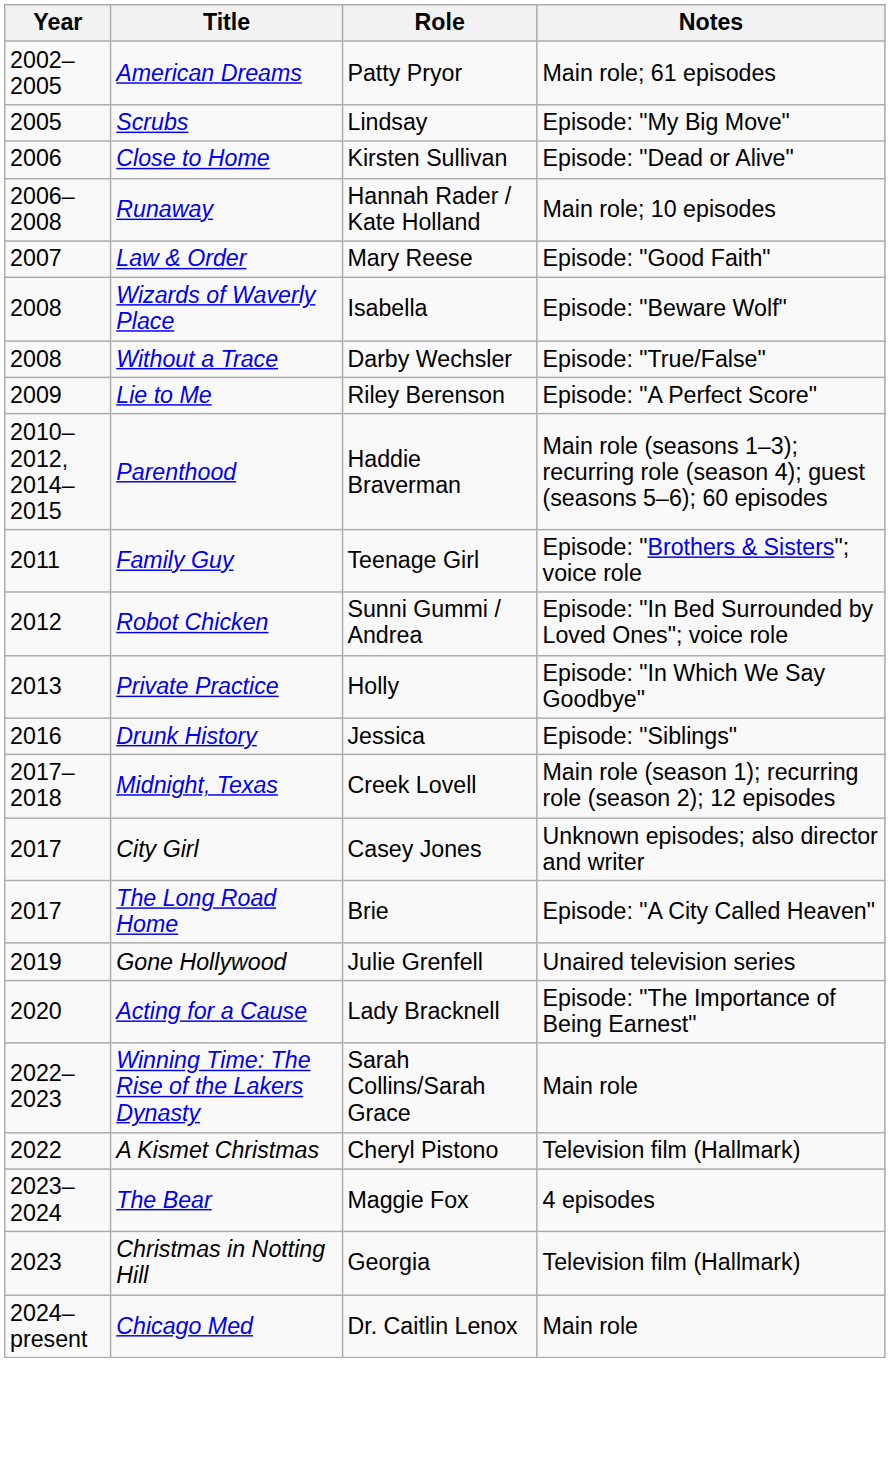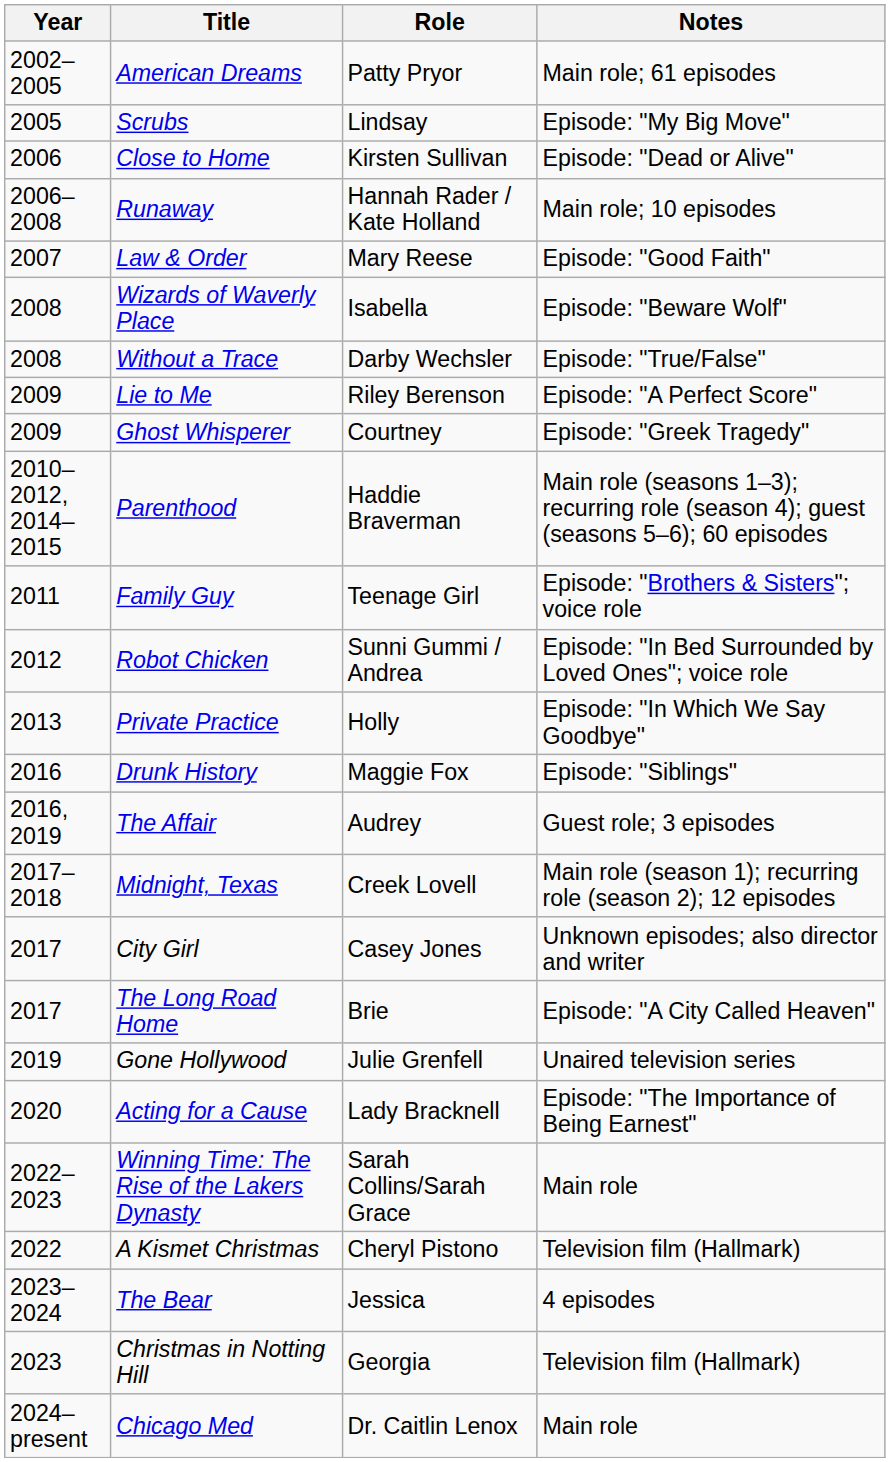 <table class="wikitable sortable">
 <tr>
 <th>Year</th>
 <th>Title</th>
 <th>Role</th>
 <th class="unsortable">Notes</th>
 </tr>
 <tr>
 <td>2002–2005</td>
 <td><em><a href='#'>American Dreams</a></em></td>
 <td>Patty Pryor</td>
 <td>Main role; 61 episodes</td>
 </tr>
 <tr>
 <td>2005</td>
 <td><em><a href='#'>Scrubs</a></em></td>
 <td>Lindsay</td>
 <td>Episode: "My Big Move"</td>
 </tr>
 <tr>
 <td>2006</td>
 <td><em><a href='#'>Close to Home</a></em></td>
 <td>Kirsten Sullivan</td>
 <td>Episode: "Dead or Alive"</td>
 </tr>
 <tr>
 <td>2006–2008</td>
 <td><em><a href='#'>Runaway</a></em></td>
 <td>Hannah Rader / Kate Holland</td>
 <td>Main role; 10 episodes</td>
 </tr>
 <tr>
 <td>2007</td>
 <td><em><a href='#'>Law & Order</a></em></td>
 <td>Mary Reese</td>
 <td>Episode: "Good Faith"</td>
 </tr>
 <tr>
 <td>2008</td>
 <td><em><a href='#'>Wizards of Waverly Place</a></em></td>
 <td>Isabella</td>
 <td>Episode: "Beware Wolf"</td>
 </tr>
 <tr>
 <td>2008</td>
 <td><em><a href='#'>Without a Trace</a></em></td>
 <td>Darby Wechsler</td>
 <td>Episode: "True/False"</td>
 </tr>
 <tr>
 <td>2009</td>
 <td><em><a href='#'>Lie to Me</a></em></td>
 <td>Riley Berenson</td>
 <td>Episode: "A Perfect Score"</td>
 </tr>
 <tr>
+<td>2009</td>
+<td><em><a href='#'>Ghost Whisperer</a></em></td>
+<td>Courtney</td>
+<td>Episode: "Greek Tragedy"</td>
+</tr>
+<tr>
 <td>2010–2012,<br>2014–2015</td>
 <td><em><a href='#'>Parenthood</a></em></td>
 <td>Haddie Braverman</td>
 <td>Main role (seasons 1–3); recurring role (season 4); guest (seasons 5–6); 60 episodes</td>
 </tr>
 <tr>
 <td>2011</td>
 <td><em><a href='#'>Family Guy</a></em></td>
 <td>Teenage Girl</td>
 <td>Episode: "<a href='#'>Brothers & Sisters</a>"; voice role</td>
 </tr>
 <tr>
 <td>2012</td>
 <td><em><a href='#'>Robot Chicken</a></em></td>
 <td>Sunni Gummi / Andrea</td>
 <td>Episode: "In Bed Surrounded by Loved Ones"; voice role</td>
 </tr>
 <tr>
 <td>2013</td>
 <td><em><a href='#'>Private Practice</a></em></td>
 <td>Holly</td>
 <td>Episode: "In Which We Say Goodbye"</td>
 </tr>
 <tr>
 <td>2016</td>
 <td><em><a href='#'>Drunk History</a></em></td>
-<td>Jessica</td>
+<td>Maggie Fox</td>
 <td>Episode: "Siblings"</td>
+</tr>
+<tr>
+<td>2016, 2019</td>
+<td><em><a href='#'>The Affair</a></em></td>
+<td>Audrey</td>
+<td>Guest role; 3 episodes</td>
 </tr>
 <tr>
 <td>2017–2018</td>
 <td><em><a href='#'>Midnight, Texas</a></em></td>
 <td>Creek Lovell</td>
 <td>Main role (season 1); recurring role (season 2); 12 episodes</td>
 </tr>
 <tr>
 <td>2017</td>
 <td><em>City Girl</em></td>
 <td>Casey Jones</td>
 <td>Unknown episodes; also director and writer</td>
 </tr>
 <tr>
 <td>2017</td>
 <td><em><a href='#'>The Long Road Home</a></em></td>
 <td>Brie</td>
 <td>Episode: "A City Called Heaven"</td>
 </tr>
 <tr>
 <td>2019</td>
 <td><em>Gone Hollywood</em></td>
 <td>Julie Grenfell</td>
 <td>Unaired television series</td>
 </tr>
 <tr>
 <td>2020</td>
 <td><em><a href='#'>Acting for a Cause</a></em></td>
 <td>Lady Bracknell</td>
 <td>Episode: "The Importance of Being Earnest"</td>
 </tr>
 <tr>
 <td>2022–2023</td>
 <td><em><a href='#'>Winning Time: The Rise of the Lakers Dynasty</a></em></td>
 <td>Sarah Collins/Sarah Grace</td>
 <td>Main role</td>
 </tr>
 <tr>
 <td>2022</td>
 <td><em>A Kismet Christmas</em></td>
 <td>Cheryl Pistono</td>
 <td>Television film (Hallmark)</td>
 </tr>
 <tr>
 <td>2023–2024</td>
 <td><em><a href='#'>The Bear</a></em></td>
-<td>Maggie Fox</td>
+<td>Jessica</td>
 <td>4 episodes</td>
 </tr>
 <tr>
 <td>2023</td>
 <td><em>Christmas in Notting Hill</em></td>
 <td>Georgia</td>
 <td>Television film (Hallmark)</td>
 </tr>
 <tr>
 <td>2024–present</td>
 <td><em><a href='#'>Chicago Med</a></em></td>
 <td>Dr. Caitlin Lenox</td>
 <td>Main role</td>
 </tr>
 </table>
